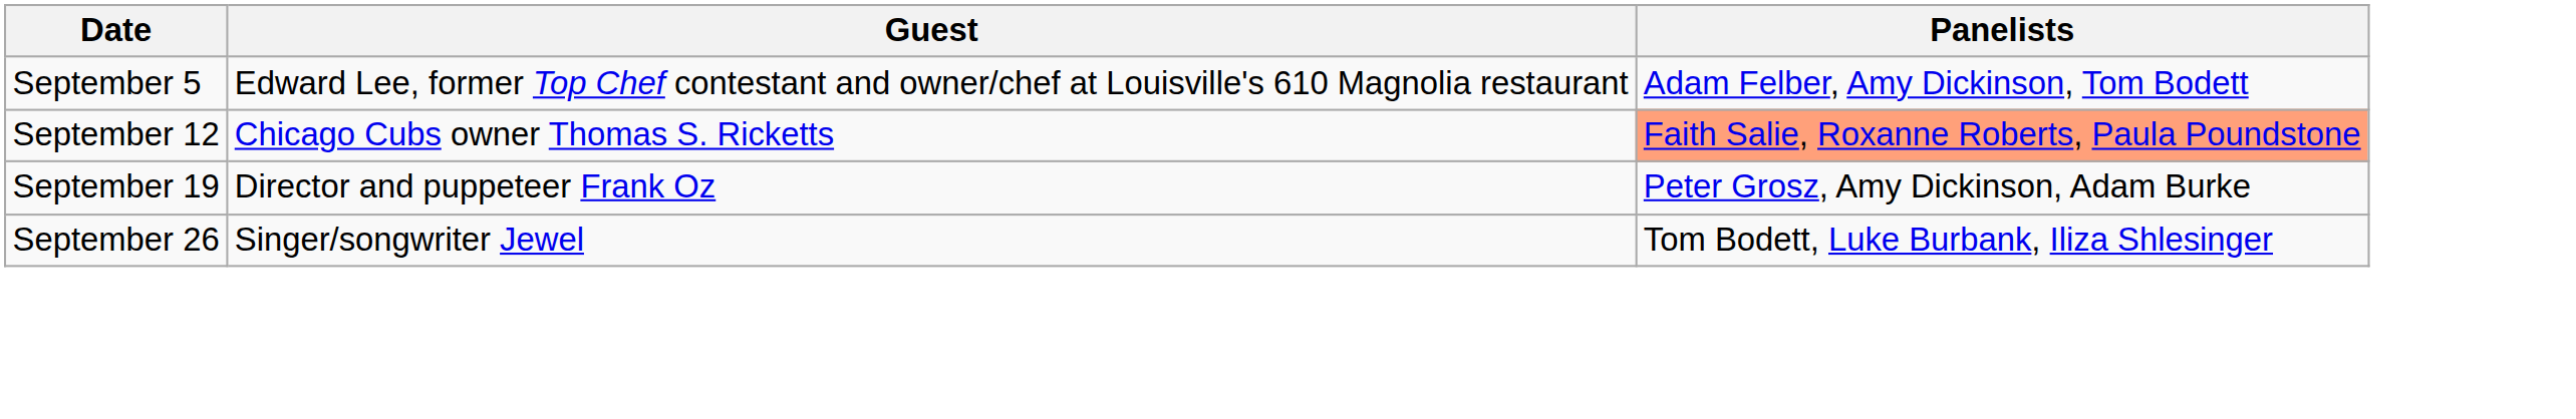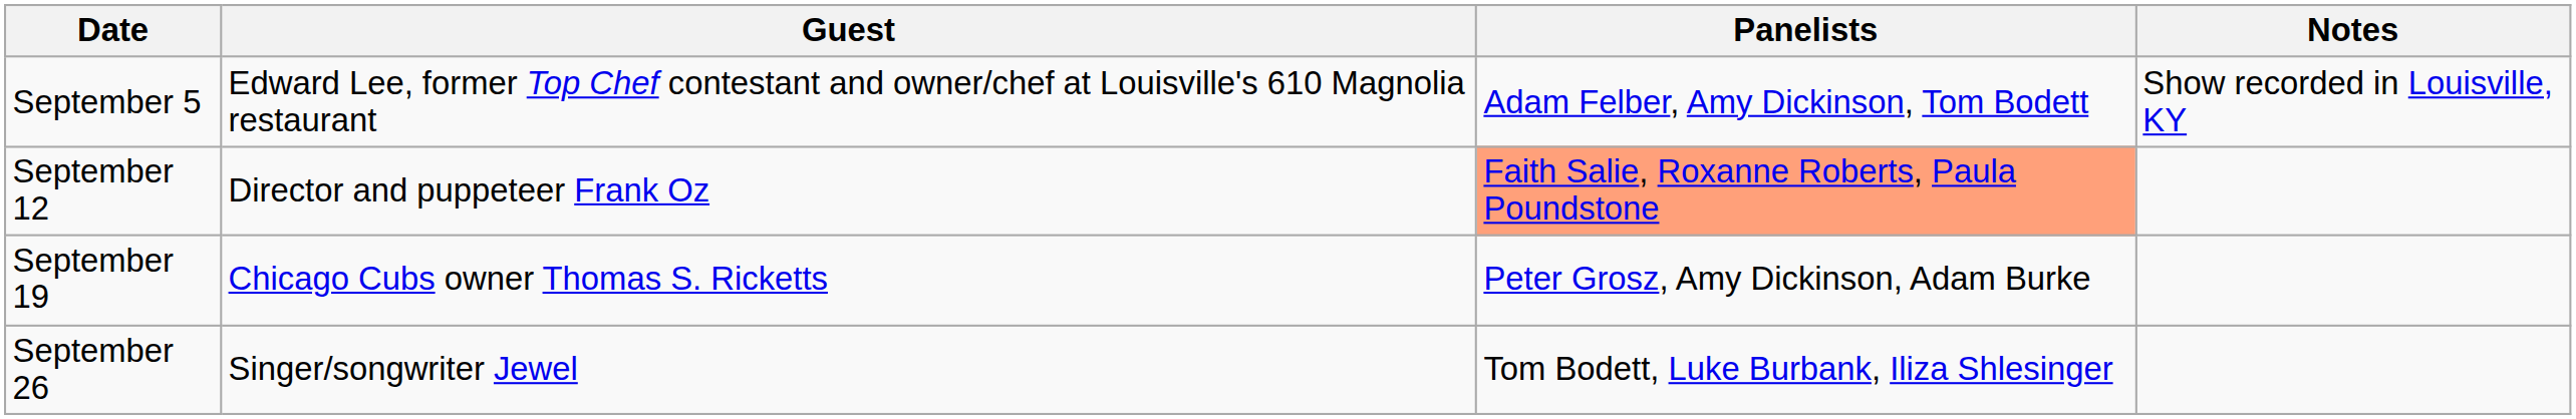 <table class="wikitable">
 <tr>
 <th>Date</th>
 <th>Guest</th>
 <th>Panelists</th>
+<th>Notes</th>
 </tr>
 <tr>
 <td>September 5</td>
 <td>Edward Lee, former <em><a href='#'>Top Chef</a></em> contestant and owner/chef at Louisville's 610 Magnolia restaurant</td>
 <td><a href='#'>Adam Felber</a>, <a href='#'>Amy Dickinson</a>, <a href='#'>Tom Bodett</a></td>
+<td>Show recorded in <a href='#'>Louisville, KY</a></td>
 </tr>
 <tr>
 <td>September 12</td>
-<td><a href='#'>Chicago Cubs</a> owner <a href='#'>Thomas S. Ricketts</a></td>
+<td>Director and puppeteer <a href='#'>Frank Oz</a></td>
 <td style="background: lightsalmon;"><a href='#'>Faith Salie</a>, <a href='#'>Roxanne Roberts</a>, <a href='#'>Paula Poundstone</a></td>
+<td></td>
 </tr>
 <tr>
 <td>September 19</td>
-<td>Director and puppeteer <a href='#'>Frank Oz</a></td>
+<td><a href='#'>Chicago Cubs</a> owner <a href='#'>Thomas S. Ricketts</a></td>
 <td><a href='#'>Peter Grosz</a>, Amy Dickinson, Adam Burke</td>
+<td></td>
 </tr>
 <tr>
 <td>September 26</td>
 <td>Singer/songwriter <a href='#'>Jewel</a></td>
 <td>Tom Bodett, <a href='#'>Luke Burbank</a>, <a href='#'>Iliza Shlesinger</a></td>
+<td></td>
 </tr>
 </table>
